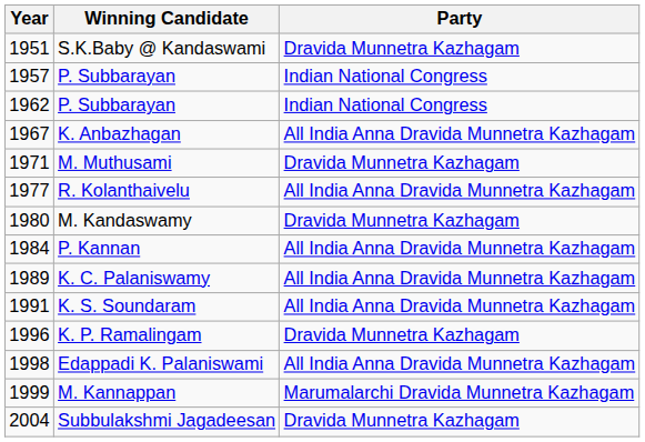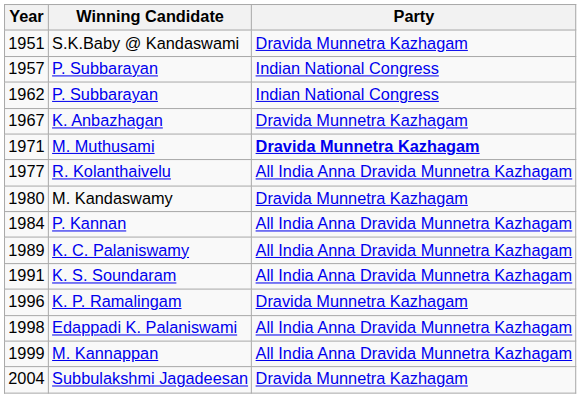 <table class="wikitable sortable">
 <tr>
 <th>Year</th>
 <th>Winning Candidate</th>
 <th>Party</th>
 </tr>
 <tr>
 <td>1951</td>
 <td>S.K.Baby @ Kandaswami</td>
 <td><a href='#'>Dravida Munnetra Kazhagam</a></td>
 </tr>
 <tr --->
 <td>1957</td>
 <td><a href='#'>P. Subbarayan</a></td>
 <td><a href='#'>Indian National Congress</a></td>
 </tr>
 <tr --->
 <td>1962</td>
 <td><a href='#'>P. Subbarayan</a></td>
 <td><a href='#'>Indian National Congress</a></td>
 </tr>
 <tr --->
 <td>1967</td>
 <td><a href='#'>K. Anbazhagan</a></td>
-<td><a href='#'>All India Anna Dravida Munnetra Kazhagam</a></td>
+<td><a href='#'>Dravida Munnetra Kazhagam</a></td>
 </tr>
 <tr --->
 <td>1971</td>
 <td><a href='#'>M. Muthusami</a></td>
-<td><a href='#'>Dravida Munnetra Kazhagam</a></td>
+<td><strong><a href='#'>Dravida Munnetra Kazhagam</a></strong></td>
 </tr>
 <tr --->
 <td>1977</td>
 <td><a href='#'>R. Kolanthaivelu</a></td>
 <td><a href='#'>All India Anna Dravida Munnetra Kazhagam</a></td>
 </tr>
 <tr --->
 <td>1980</td>
 <td>M. Kandaswamy</td>
 <td><a href='#'>Dravida Munnetra Kazhagam</a></td>
 </tr>
 <tr --->
 <td>1984</td>
 <td><a href='#'>P. Kannan</a></td>
 <td><a href='#'>All India Anna Dravida Munnetra Kazhagam</a></td>
 </tr>
 <tr --->
 <td>1989</td>
 <td><a href='#'>K. C. Palaniswamy</a></td>
 <td><a href='#'>All India Anna Dravida Munnetra Kazhagam</a></td>
 </tr>
 <tr --->
 <td>1991</td>
 <td><a href='#'>K. S. Soundaram</a></td>
 <td><a href='#'>All India Anna Dravida Munnetra Kazhagam</a></td>
 </tr>
 <tr --->
 <td>1996</td>
 <td><a href='#'>K. P. Ramalingam</a></td>
 <td><a href='#'>Dravida Munnetra Kazhagam</a></td>
 </tr>
 <tr --->
 <td>1998</td>
 <td><a href='#'>Edappadi K. Palaniswami</a></td>
 <td><a href='#'>All India Anna Dravida Munnetra Kazhagam</a></td>
 </tr>
 <tr --->
 <td>1999</td>
 <td><a href='#'>M. Kannappan</a></td>
-<td><a href='#'>Marumalarchi Dravida Munnetra Kazhagam</a></td>
+<td><a href='#'>All India Anna Dravida Munnetra Kazhagam</a></td>
 </tr>
 <tr --->
 <td>2004</td>
 <td><a href='#'>Subbulakshmi Jagadeesan</a></td>
 <td><a href='#'>Dravida Munnetra Kazhagam</a></td>
 </tr>
 </table>
